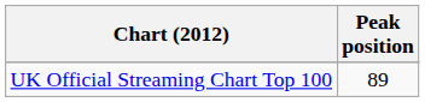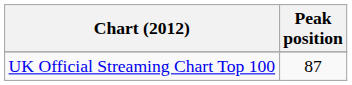 <table class="wikitable sortable plainrowheaders">
 <tr>
 <th scope="col">Chart (2012)</th>
 <th scope="col">Peak<br>position</th>
 </tr>
 <tr>
 </tr>
 <tr>
 </tr>
 <tr>
 </tr>
 <tr>
 </tr>
 <tr>
 </tr>
 <tr>
 <td><a href='#'>UK Official Streaming Chart Top 100</a></td>
-<td style="text-align:center;">89</td>
+<td style="text-align:center;">87</td>
 </tr>
 </table>
